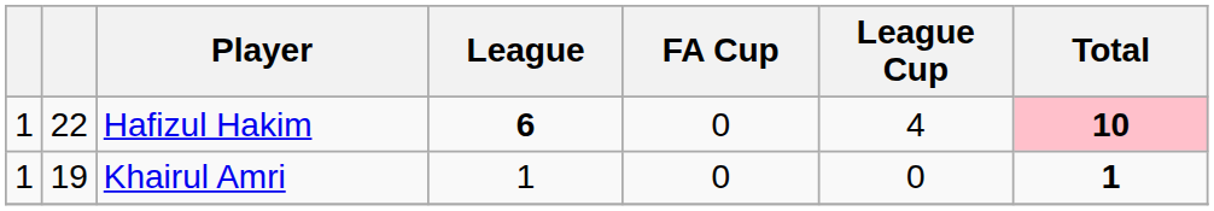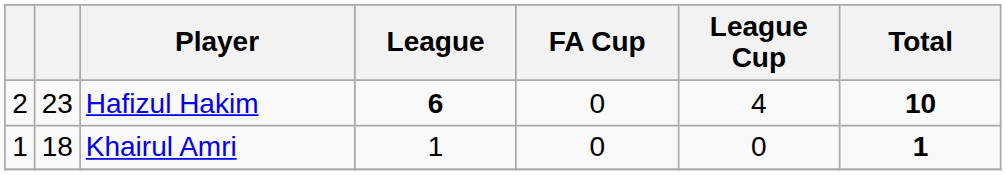 <table class="wikitable" style="text-align:center">
 <tr>
 <th width=10></th>
 <th width=10></th>
 <th width=150>Player</th>
 <th width=85>League</th>
 <th width=85>FA Cup</th>
 <th width=85>League Cup</th>
 <th width=85>Total</th>
 </tr>
 <tr>
-<td>1</td>
-<td>22</td>
+<td>2</td>
+<td>23</td>
 <td align=left> <a href='#'>Hafizul Hakim</a></td>
 <td><strong>6</strong></td>
 <td>0</td>
 <td>4</td>
-<td style="background: pink;"><strong>10</strong></td>
+<td><strong>10</strong></td>
 </tr>
 <tr>
 <td>1</td>
-<td>19</td>
+<td>18</td>
 <td align=left> <a href='#'>Khairul Amri</a></td>
 <td>1</td>
 <td>0</td>
 <td>0</td>
 <td><strong>1</strong></td>
 </tr>
 <tr>
 </tr>
 </table>
